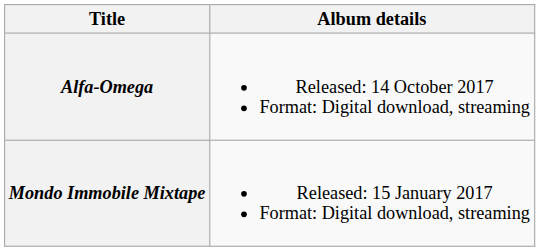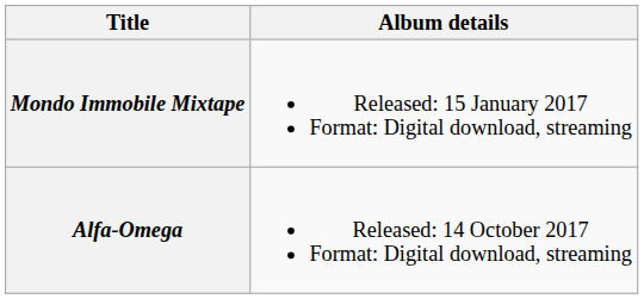 <table class="wikitable plainrowheaders" style="text-align:center;">
 <tr>
 <th scope="col">Title</th>
 <th scope="col">Album details</th>
 </tr>
 <tr>
+<th scope="row"><em>Mondo Immobile Mixtape</em></th>
+<td><br><ul><li>Released: 15 January 2017</li><li>Format: Digital download, streaming</li></ul></td>
+</tr>
+<tr>
 <th scope="row"><em>Alfa-Omega</em></th>
 <td><br><ul><li>Released: 14 October 2017</li><li>Format: Digital download, streaming</li></ul></td>
 </tr>
-<tr>
-<th scope="row"><em>Mondo Immobile Mixtape</em></th>
-<td><br><ul><li>Released: 15 January 2017</li><li>Format: Digital download, streaming</li></ul></td>
-</tr>
 </table>
